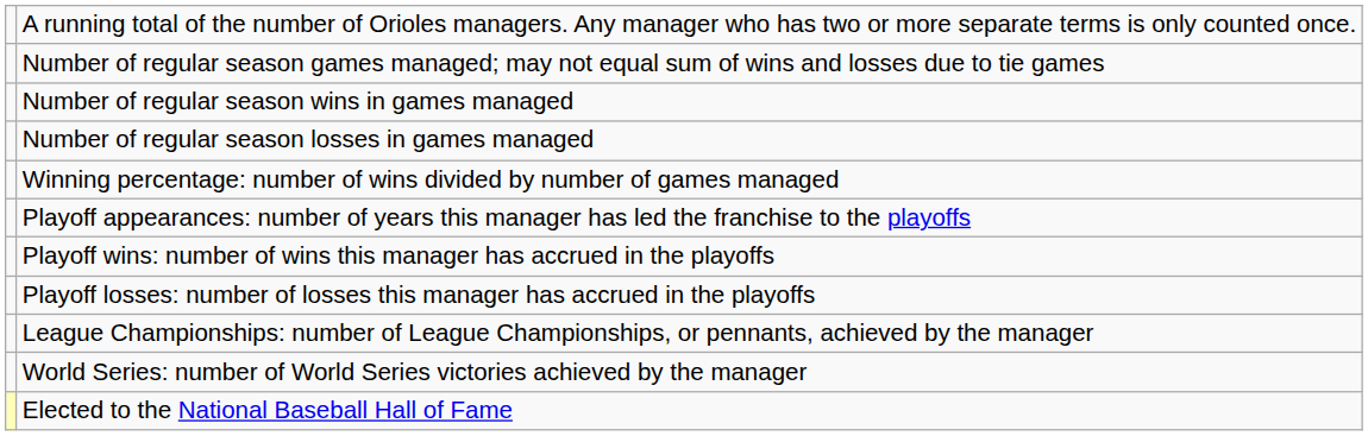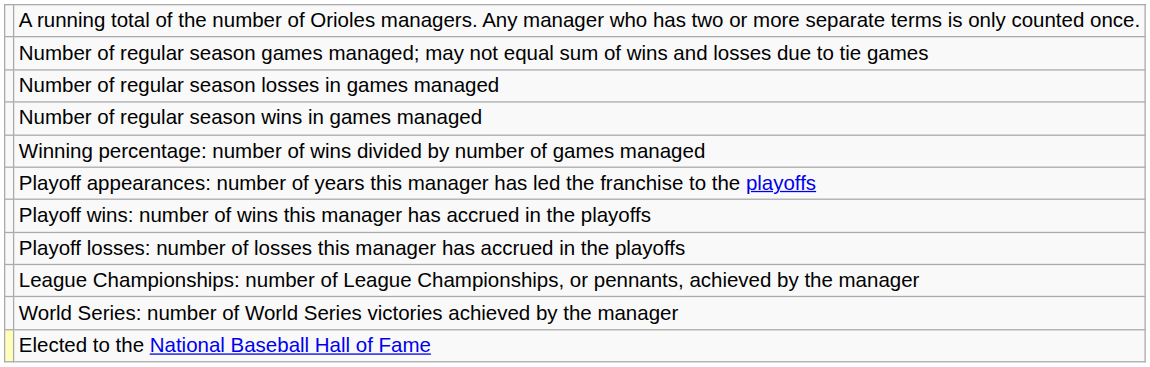 <table class="wikitable">
 <tr>
 <td></td>
 <td>A running total of the number of Orioles managers. Any manager who has two or more separate terms is only counted once.</td>
 </tr>
 <tr>
 <td></td>
 <td>Number of regular season games managed; may not equal sum of wins and losses due to tie games</td>
 </tr>
 <tr>
 <td></td>
-<td>Number of regular season wins in games managed</td>
+<td>Number of regular season losses in games managed</td>
 </tr>
 <tr>
 <td></td>
-<td>Number of regular season losses in games managed</td>
+<td>Number of regular season wins in games managed</td>
 </tr>
 <tr>
 <td></td>
 <td>Winning percentage: number of wins divided by number of games managed</td>
 </tr>
 <tr>
 <td></td>
 <td>Playoff appearances: number of years this manager has led the franchise to the <a href='#'>playoffs</a></td>
 </tr>
 <tr>
 <td></td>
 <td>Playoff wins: number of wins this manager has accrued in the playoffs</td>
 </tr>
 <tr>
 <td></td>
 <td>Playoff losses: number of losses this manager has accrued in the playoffs</td>
 </tr>
 <tr>
 <td></td>
 <td>League Championships: number of League Championships, or pennants, achieved by the manager</td>
 </tr>
 <tr>
 <td></td>
 <td>World Series: number of World Series victories achieved by the manager</td>
 </tr>
 <tr>
 <td bgcolor="#ffffbb"></td>
 <td>Elected to the <a href='#'>National Baseball Hall of Fame</a></td>
 </tr>
 </table>
